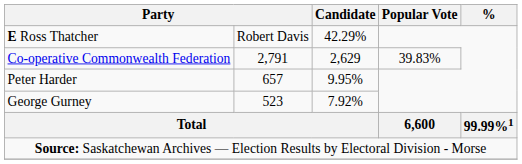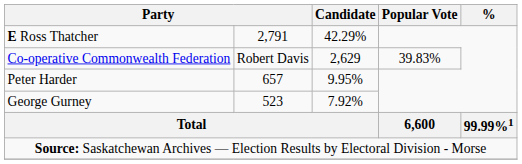 <table class="wikitable">
 <tr>
 <th colspan="2">Party</th>
 <th>Candidate</th>
 <th>Popular Vote</th>
 <th>%</th>
 </tr>
 <tr>
 <td><strong>E</strong> Ross Thatcher</td>
-<td>Robert Davis</td>
+<td align=center>2,791</td>
 <td align=center>42.29%</td>
 </tr>
 <tr>
 <td><a href='#'>Co-operative Commonwealth Federation</a></td>
-<td align=center>2,791</td>
+<td>Robert Davis</td>
 <td align=center>2,629</td>
 <td align=center>39.83%</td>
 </tr>
 <tr>
 <td>Peter Harder</td>
 <td align=center>657</td>
 <td align=center>9.95%</td>
 </tr>
 <tr>
 <td>George Gurney</td>
 <td align=center>523</td>
 <td align=center>7.92%</td>
 </tr>
 <tr>
 <th colspan=3>Total</th>
 <th>6,600</th>
 <th>99.99%<sup>1</sup></th>
 </tr>
 <tr>
 <td align="center" colspan=5><strong>Source:</strong> Saskatchewan Archives — Election Results by Electoral Division - Morse</td>
 </tr>
 <tr>
 </tr>
 </table>
